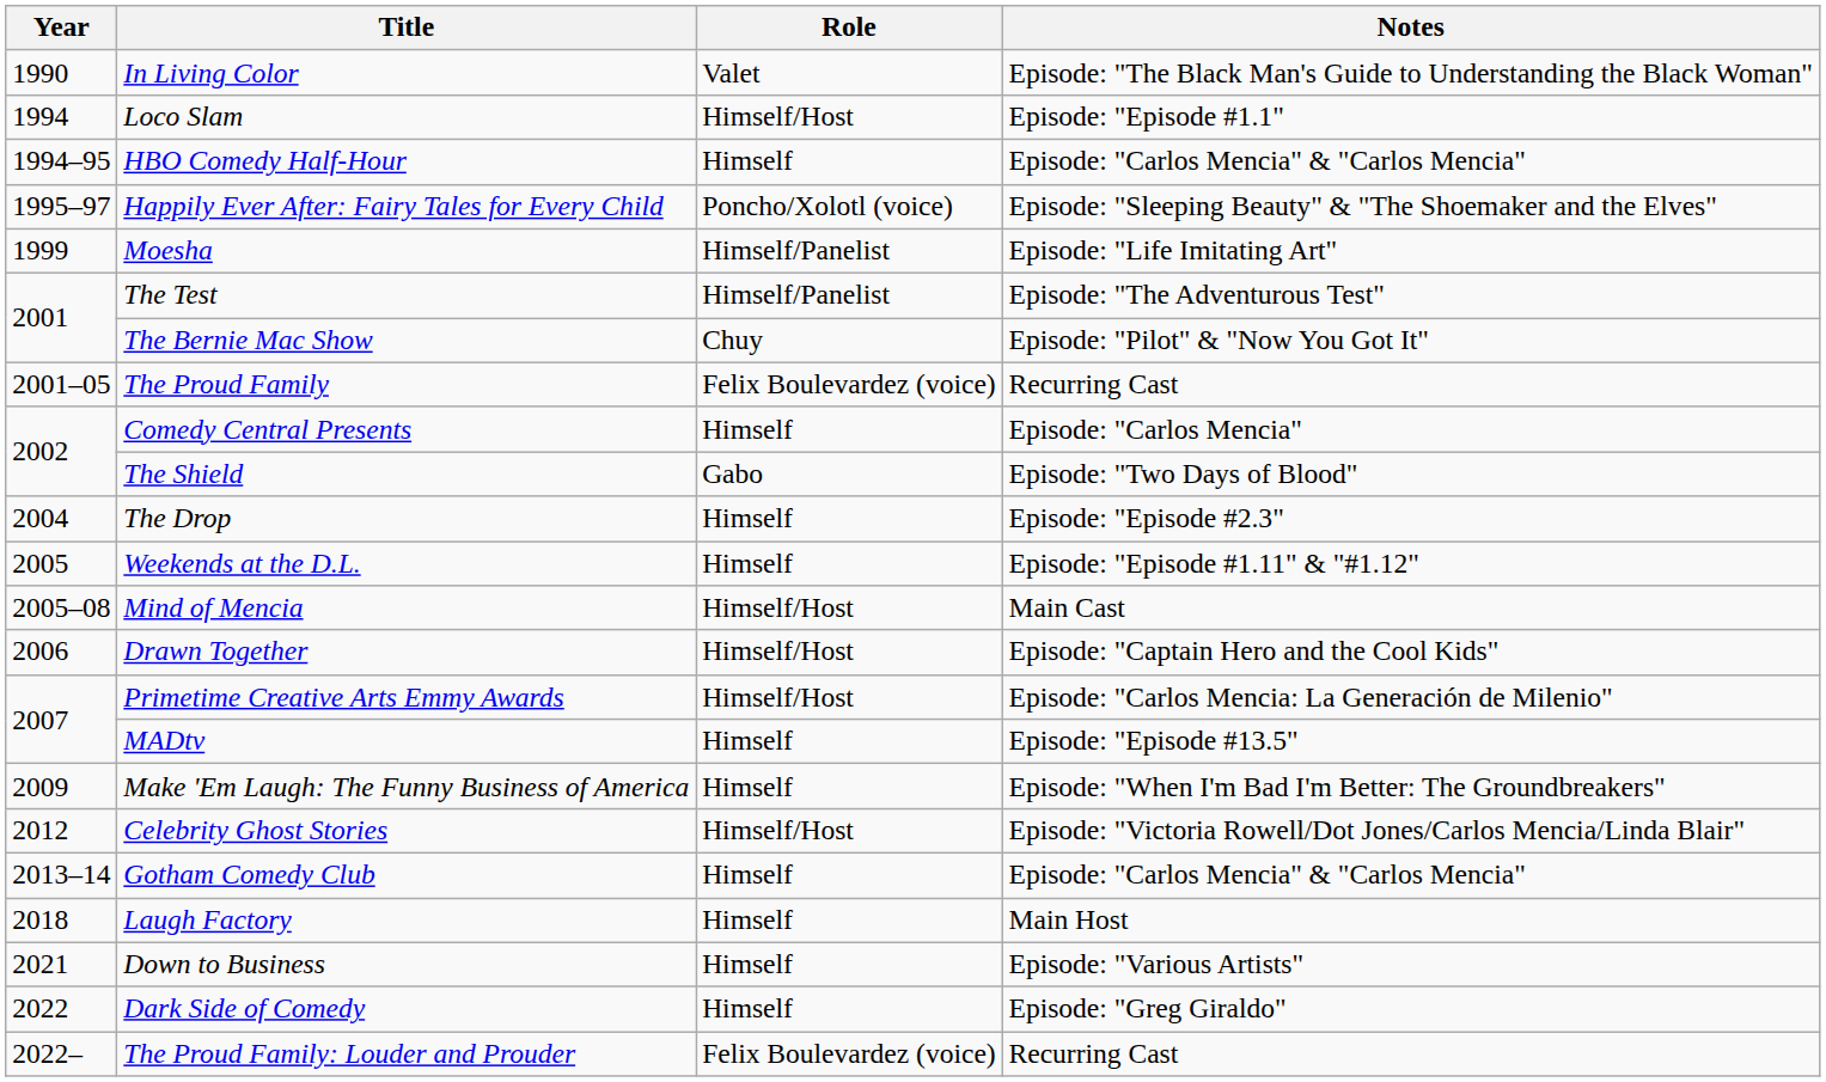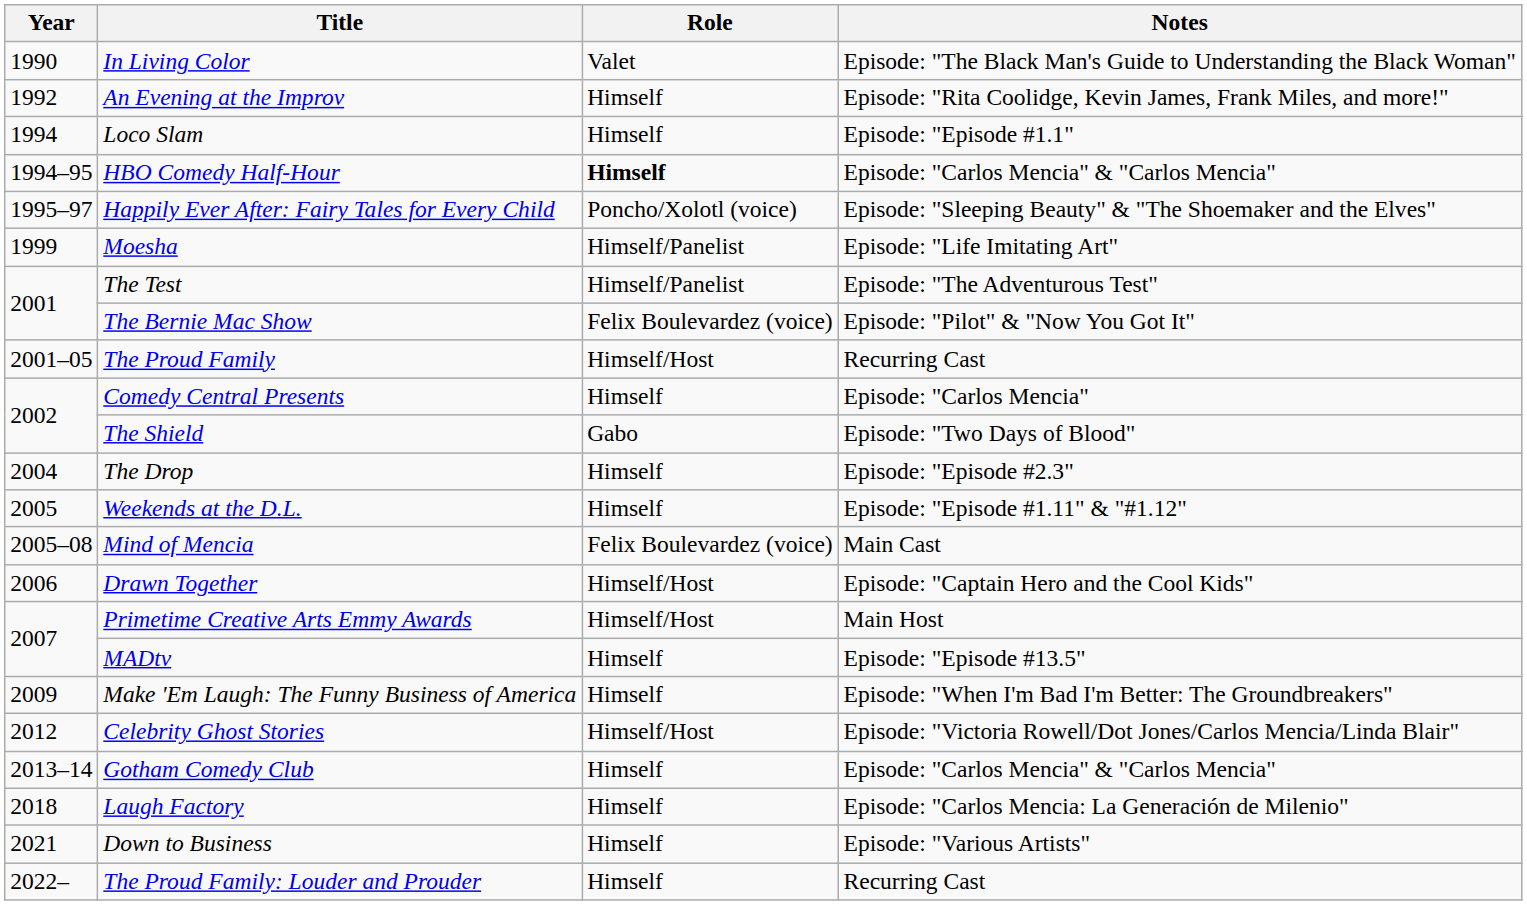 <table class="wikitable sortable">
 <tr>
 <th>Year</th>
 <th>Title</th>
 <th>Role</th>
 <th>Notes</th>
 </tr>
 <tr>
 <td>1990</td>
 <td><em><a href='#'>In Living Color</a></em></td>
 <td>Valet</td>
 <td>Episode: "The Black Man's Guide to Understanding the Black Woman"</td>
 </tr>
 <tr>
+<td>1992</td>
+<td><em><a href='#'>An Evening at the Improv</a></em></td>
+<td>Himself</td>
+<td>Episode: "Rita Coolidge, Kevin James, Frank Miles, and more!"</td>
+</tr>
+<tr>
 <td>1994</td>
 <td><em>Loco Slam</em></td>
-<td>Himself/Host</td>
+<td>Himself</td>
 <td>Episode: "Episode #1.1"</td>
 </tr>
 <tr>
 <td>1994–95</td>
 <td><em><a href='#'>HBO Comedy Half-Hour</a></em></td>
-<td>Himself</td>
+<td><strong>Himself</strong></td>
 <td>Episode: "Carlos Mencia" & "Carlos Mencia"</td>
 </tr>
 <tr>
 <td>1995–97</td>
 <td><em><a href='#'>Happily Ever After: Fairy Tales for Every Child</a></em></td>
 <td>Poncho/Xolotl (voice)</td>
 <td>Episode: "Sleeping Beauty" & "The Shoemaker and the Elves"</td>
 </tr>
 <tr>
 <td>1999</td>
 <td><em><a href='#'>Moesha</a></em></td>
 <td>Himself/Panelist</td>
 <td>Episode: "Life Imitating Art"</td>
 </tr>
 <tr>
 <td rowspan=2>2001</td>
 <td><em>The Test</em></td>
 <td>Himself/Panelist</td>
 <td>Episode: "The Adventurous Test"</td>
 </tr>
 <tr>
 <td><em><a href='#'>The Bernie Mac Show</a></em></td>
-<td>Chuy</td>
+<td>Felix Boulevardez (voice)</td>
 <td>Episode: "Pilot" & "Now You Got It"</td>
 </tr>
 <tr>
 <td>2001–05</td>
 <td><em><a href='#'>The Proud Family</a></em></td>
-<td>Felix Boulevardez (voice)</td>
+<td>Himself/Host</td>
 <td>Recurring Cast</td>
 </tr>
 <tr>
 <td rowspan=2>2002</td>
 <td><em><a href='#'>Comedy Central Presents</a></em></td>
 <td>Himself</td>
 <td>Episode: "Carlos Mencia"</td>
 </tr>
 <tr>
 <td><em><a href='#'>The Shield</a></em></td>
 <td>Gabo</td>
 <td>Episode: "Two Days of Blood"</td>
 </tr>
 <tr>
 <td>2004</td>
 <td><em>The Drop</em></td>
 <td>Himself</td>
 <td>Episode: "Episode #2.3"</td>
 </tr>
 <tr>
 <td>2005</td>
 <td><em><a href='#'>Weekends at the D.L.</a></em></td>
 <td>Himself</td>
 <td>Episode: "Episode #1.11" & "#1.12"</td>
 </tr>
 <tr>
 <td>2005–08</td>
 <td><em><a href='#'>Mind of Mencia</a></em></td>
-<td>Himself/Host</td>
+<td>Felix Boulevardez (voice)</td>
 <td>Main Cast</td>
 </tr>
 <tr>
 <td>2006</td>
 <td><em><a href='#'>Drawn Together</a></em></td>
 <td>Himself/Host</td>
 <td>Episode: "Captain Hero and the Cool Kids"</td>
 </tr>
 <tr>
 <td rowspan=2>2007</td>
 <td><em><a href='#'>Primetime Creative Arts Emmy Awards</a></em></td>
 <td>Himself/Host</td>
-<td>Episode: "Carlos Mencia: La Generación de Milenio"</td>
+<td>Main Host</td>
 </tr>
 <tr>
 <td><em><a href='#'>MADtv</a></em></td>
 <td>Himself</td>
 <td>Episode: "Episode #13.5"</td>
 </tr>
 <tr>
 <td>2009</td>
 <td><em>Make 'Em Laugh: The Funny Business of America</em></td>
 <td>Himself</td>
 <td>Episode: "When I'm Bad I'm Better: The Groundbreakers"</td>
 </tr>
 <tr>
 <td>2012</td>
 <td><em><a href='#'>Celebrity Ghost Stories</a></em></td>
 <td>Himself/Host</td>
 <td>Episode: "Victoria Rowell/Dot Jones/Carlos Mencia/Linda Blair"</td>
 </tr>
 <tr>
 <td>2013–14</td>
 <td><em><a href='#'>Gotham Comedy Club</a></em></td>
 <td>Himself</td>
 <td>Episode: "Carlos Mencia" & "Carlos Mencia"</td>
 </tr>
 <tr>
 <td>2018</td>
 <td><em><a href='#'>Laugh Factory</a></em></td>
 <td>Himself</td>
-<td>Main Host</td>
+<td>Episode: "Carlos Mencia: La Generación de Milenio"</td>
 </tr>
 <tr>
 <td>2021</td>
 <td><em>Down to Business</em></td>
 <td>Himself</td>
 <td>Episode: "Various Artists"</td>
 </tr>
 <tr>
-<td>2022</td>
-<td><em><a href='#'>Dark Side of Comedy</a></em></td>
-<td>Himself</td>
-<td>Episode: "Greg Giraldo"</td>
-</tr>
-<tr>
 <td>2022–</td>
 <td><em><a href='#'>The Proud Family: Louder and Prouder</a></em></td>
-<td>Felix Boulevardez (voice)</td>
+<td>Himself</td>
 <td>Recurring Cast</td>
 </tr>
 </table>
